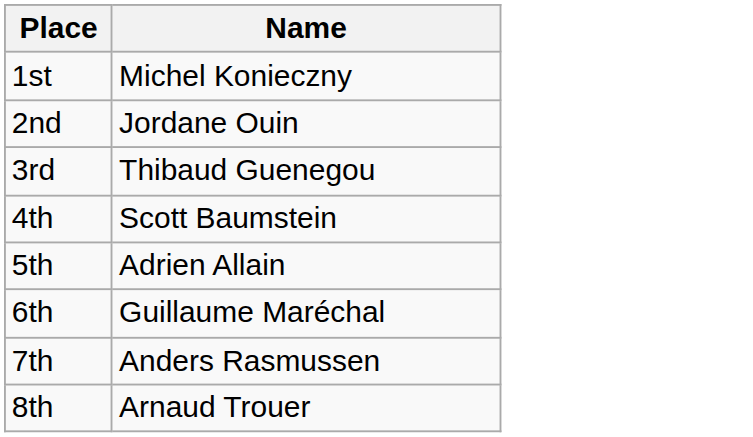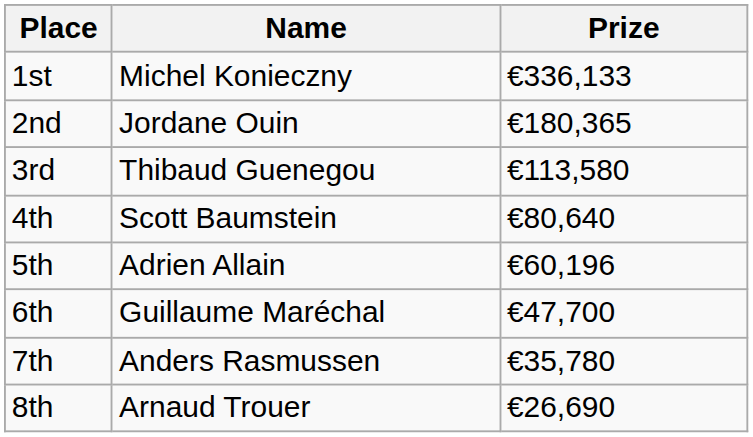 <table class="wikitable">
 <tr>
 <th style="width:50px;">Place</th>
 <th style="width:200px;">Name</th>
+<th style="width:125px;">Prize</th>
 </tr>
 <tr>
 <td>1st</td>
 <td> Michel Konieczny</td>
+<td>€336,133</td>
 </tr>
 <tr>
 <td>2nd</td>
 <td> Jordane Ouin</td>
+<td>€180,365</td>
 </tr>
 <tr>
 <td>3rd</td>
 <td> Thibaud Guenegou</td>
+<td>€113,580</td>
 </tr>
 <tr>
 <td>4th</td>
 <td> Scott Baumstein</td>
+<td>€80,640</td>
 </tr>
 <tr>
 <td>5th</td>
 <td> Adrien Allain</td>
+<td>€60,196</td>
 </tr>
 <tr>
 <td>6th</td>
 <td> Guillaume Maréchal</td>
+<td>€47,700</td>
 </tr>
 <tr>
 <td>7th</td>
 <td> Anders Rasmussen</td>
+<td>€35,780</td>
 </tr>
 <tr>
 <td>8th</td>
 <td> Arnaud Trouer</td>
+<td>€26,690</td>
 </tr>
 </table>
